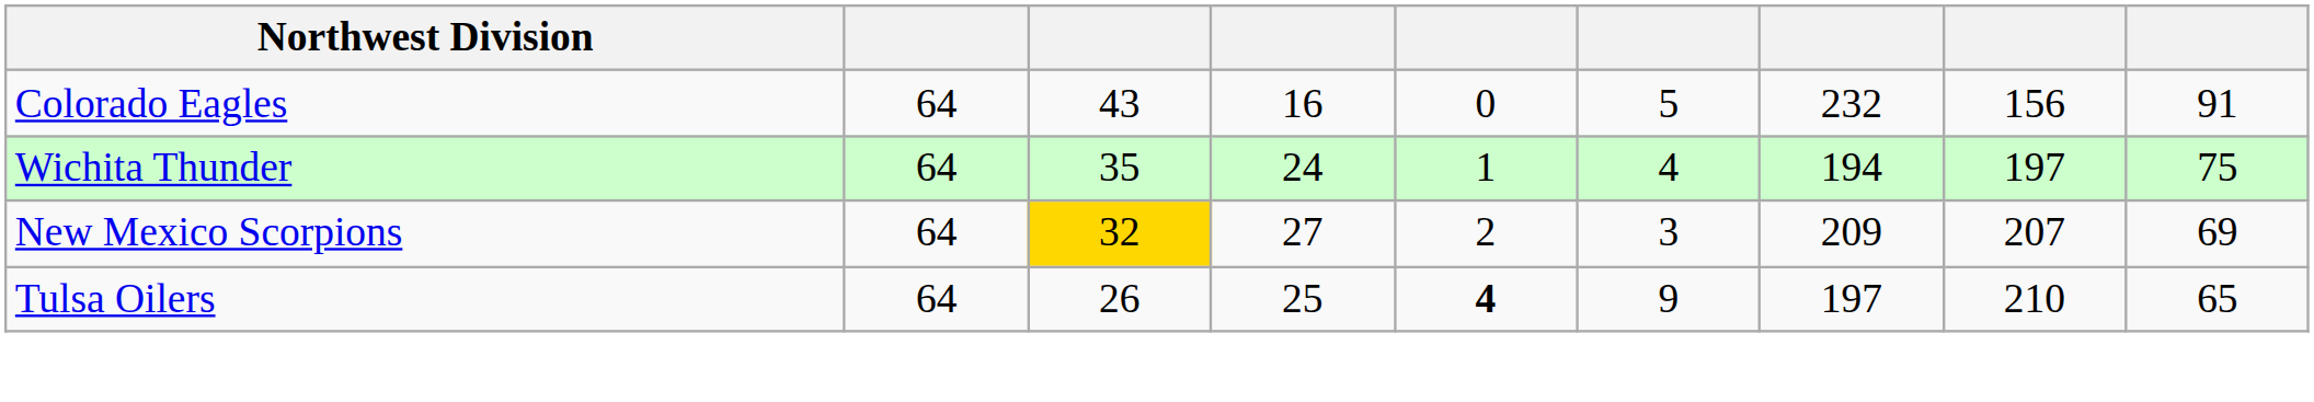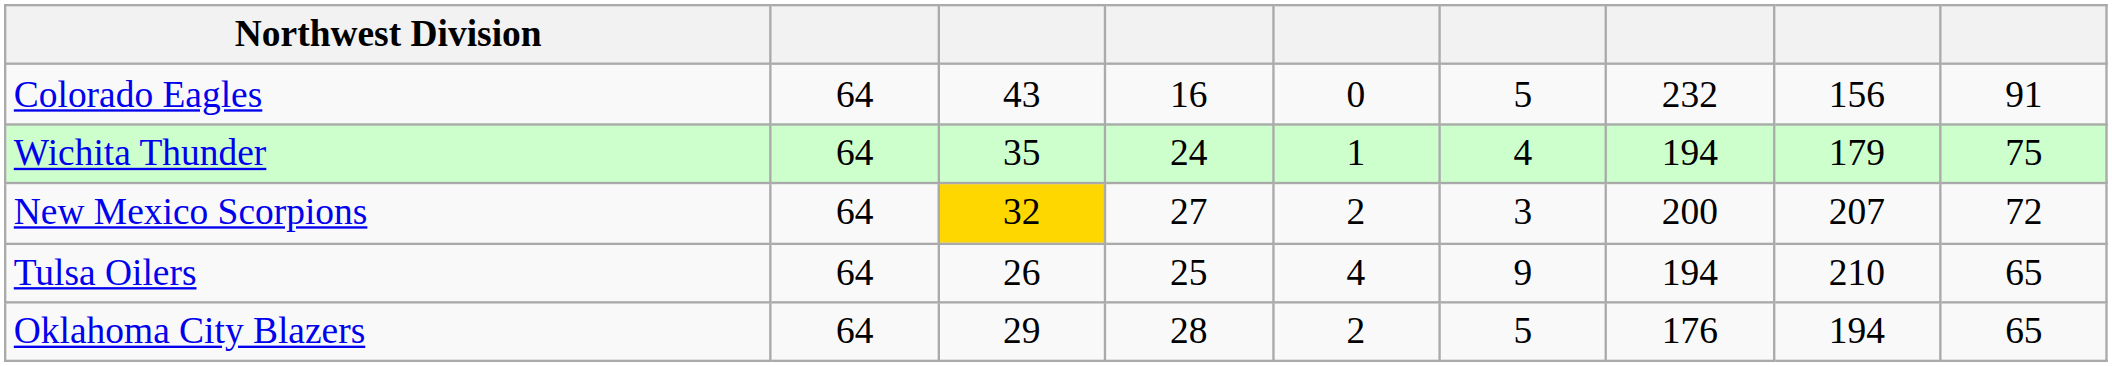 <table class="wikitable sortable">
 <tr>
 <th style="width:20em;" class="unsortable">Northwest Division</th>
 <th style="width:4em;" class="unsortable"></th>
 <th style="width:4em;"></th>
 <th style="width:4em;"></th>
 <th style="width:4em;"></th>
 <th style="width:4em;"></th>
 <th style="width:4em;"></th>
 <th style="width:4em;"></th>
 <th style="width:4em;"></th>
 </tr>
 <tr align="center">
 <td align="left"><a href='#'>Colorado Eagles</a></td>
 <td>64</td>
 <td>43</td>
 <td>16</td>
 <td>0</td>
 <td>5</td>
 <td>232</td>
 <td>156</td>
 <td>91</td>
 </tr>
 <tr align="center" bgcolor="#CCFFCC">
 <td align="left"><a href='#'>Wichita Thunder</a></td>
 <td>64</td>
 <td>35</td>
 <td>24</td>
 <td>1</td>
 <td>4</td>
 <td>194</td>
-<td>197</td>
+<td>179</td>
 <td>75</td>
 </tr>
 <tr align="center">
 <td align="left"><a href='#'>New Mexico Scorpions</a></td>
 <td>64</td>
 <td style="background: gold;">32</td>
 <td>27</td>
 <td>2</td>
 <td>3</td>
-<td>209</td>
+<td>200</td>
 <td>207</td>
-<td>69</td>
+<td>72</td>
 </tr>
 <tr align="center">
 <td align="left"><a href='#'>Tulsa Oilers</a></td>
 <td>64</td>
 <td>26</td>
 <td>25</td>
-<td><strong>4</strong></td>
+<td>4</td>
 <td>9</td>
-<td>197</td>
+<td>194</td>
 <td>210</td>
 <td>65</td>
 </tr>
+<tr align="center">
+<td align="left"><a href='#'>Oklahoma City Blazers</a></td>
+<td>64</td>
+<td>29</td>
+<td>28</td>
+<td>2</td>
+<td>5</td>
+<td>176</td>
+<td>194</td>
+<td>65</td>
+</tr>
 </table>
